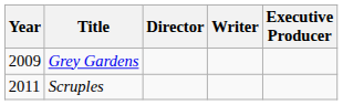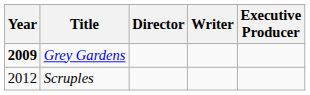 <table class="wikitable">
 <tr>
 <th>Year</th>
 <th>Title</th>
 <th>Director</th>
 <th>Writer</th>
 <th>Executive<br>Producer</th>
 </tr>
 <tr>
-<td>2009</td>
+<td><strong>2009</strong></td>
 <td><em><a href='#'>Grey Gardens</a></em></td>
 <td></td>
 <td></td>
 <td></td>
 </tr>
 <tr>
-<td>2011</td>
+<td>2012</td>
 <td><em>Scruples</em></td>
 <td></td>
 <td></td>
 <td></td>
 </tr>
 </table>
